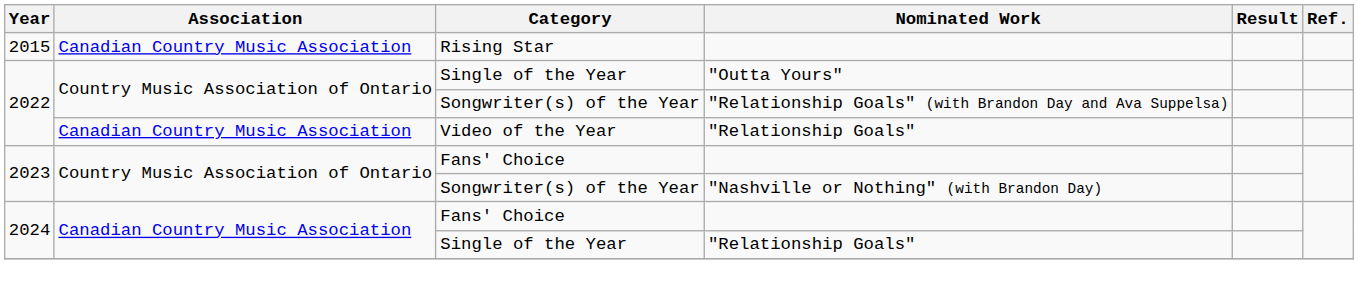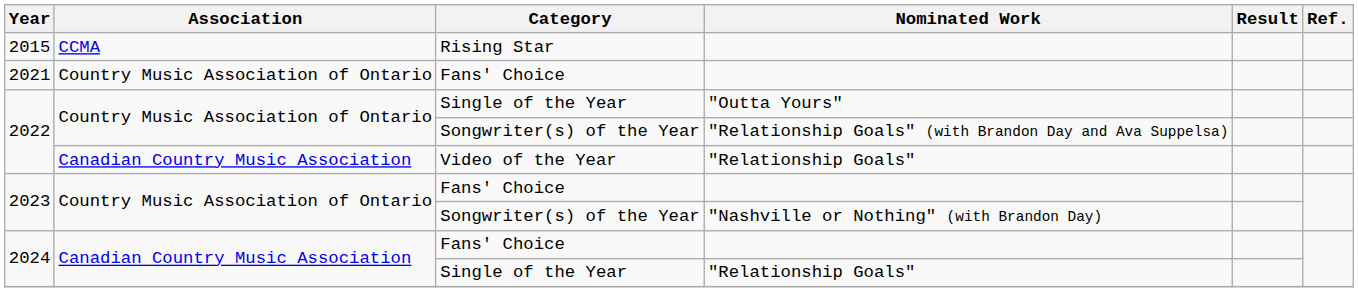 <table class="wikitable">
 <tr>
 <th>Year</th>
 <th>Association</th>
 <th>Category</th>
 <th>Nominated Work</th>
 <th>Result</th>
 <th>Ref.</th>
 </tr>
 <tr>
 <td>2015</td>
-<td><a href='#'>Canadian Country Music Association</a></td>
+<td><a href='#'>CCMA</a></td>
 <td>Rising Star</td>
+<td></td>
+<td></td>
+<td></td>
+</tr>
+<tr>
+<td>2021</td>
+<td>Country Music Association of Ontario</td>
+<td>Fans' Choice</td>
 <td></td>
 <td></td>
 <td></td>
 </tr>
 <tr>
 <td rowspan="3">2022</td>
 <td rowspan="2">Country Music Association of Ontario</td>
 <td>Single of the Year</td>
 <td>"Outta Yours"</td>
 <td></td>
 <td></td>
 </tr>
 <tr>
 <td>Songwriter(s) of the Year</td>
 <td>"Relationship Goals" <small>(with Brandon Day and Ava Suppelsa)</small></td>
 <td></td>
 <td></td>
 </tr>
 <tr>
 <td><a href='#'>Canadian Country Music Association</a></td>
 <td>Video of the Year</td>
 <td>"Relationship Goals"</td>
 <td></td>
 <td></td>
 </tr>
 <tr>
 <td rowspan="2">2023</td>
 <td rowspan="2">Country Music Association of Ontario</td>
 <td>Fans' Choice</td>
 <td></td>
 <td></td>
 <td rowspan="2"><br></td>
 </tr>
 <tr>
 <td>Songwriter(s) of the Year</td>
 <td>"Nashville or Nothing" <small>(with Brandon Day)</small></td>
 <td></td>
 </tr>
 <tr>
 <td rowspan="2">2024</td>
 <td rowspan="2"><a href='#'>Canadian Country Music Association</a></td>
 <td>Fans' Choice</td>
 <td></td>
 <td></td>
 <td rowspan="2"></td>
 </tr>
 <tr>
 <td>Single of the Year</td>
 <td>"Relationship Goals"</td>
 <td></td>
 </tr>
 <tr>
 </tr>
 </table>
